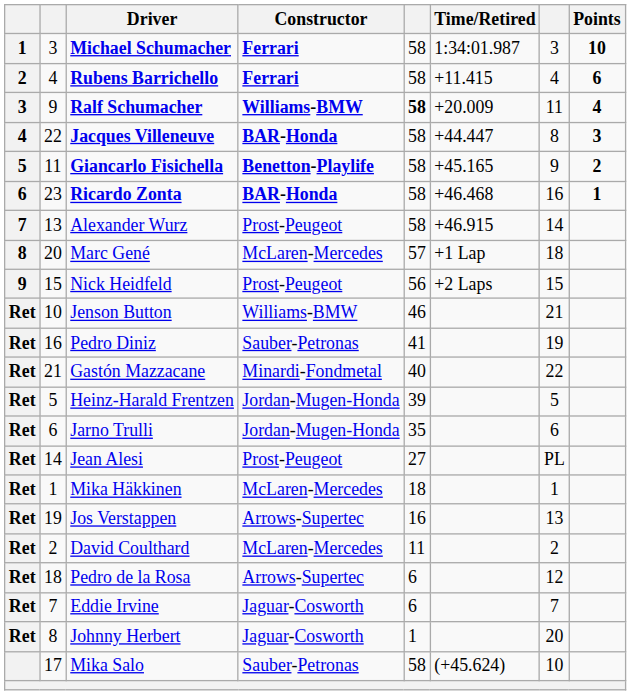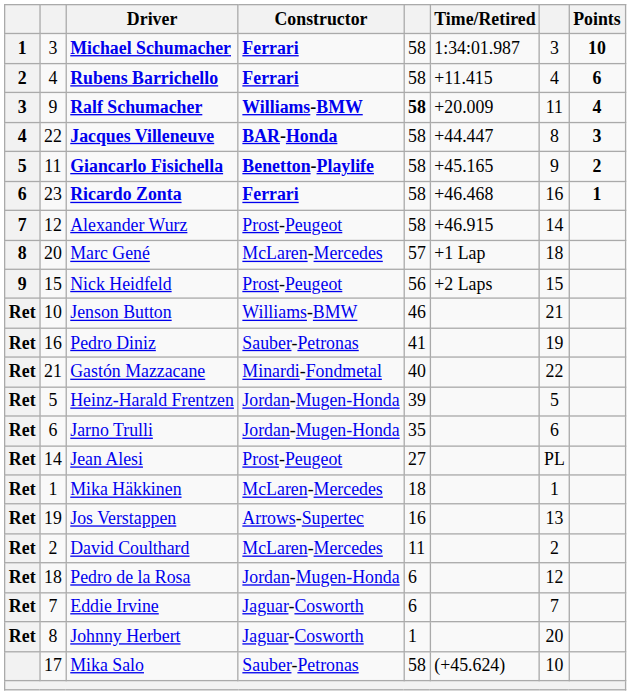 <table class="wikitable sortable" style="font-size: 85%;">
 <tr>
 <th scope="col"></th>
 <th scope="col"></th>
 <th scope="col">Driver</th>
 <th scope="col">Constructor</th>
 <th class="unsortable" scope="col"></th>
 <th class="unsortable" scope="col">Time/Retired</th>
 <th scope="col"></th>
 <th scope="col">Points</th>
 </tr>
 <tr>
 <th>1</th>
 <td align="center">3</td>
 <td data-sort-value="SCHm"><strong> <a href='#'>Michael Schumacher</a></strong></td>
 <td><strong><a href='#'>Ferrari</a></strong></td>
 <td>58</td>
 <td>1:34:01.987</td>
 <td align="center">3</td>
 <td align="center"><strong>10</strong></td>
 </tr>
 <tr>
 <th>2</th>
 <td align="center">4</td>
 <td data-sort-value="BAR"> <strong><a href='#'>Rubens Barrichello</a></strong></td>
 <td><strong><a href='#'>Ferrari</a></strong></td>
 <td>58</td>
 <td>+11.415</td>
 <td align="center">4</td>
 <td align="center"><strong>6</strong></td>
 </tr>
 <tr>
 <th>3</th>
 <td align="center">9</td>
 <td data-sort-value="SCHr"> <strong><a href='#'>Ralf Schumacher</a></strong></td>
 <td><strong><a href='#'>Williams</a>-<a href='#'>BMW</a></strong></td>
 <td><strong>58</strong></td>
 <td>+20.009</td>
 <td align="center">11</td>
 <td align="center"><strong>4</strong></td>
 </tr>
 <tr>
 <th>4</th>
 <td align="center">22</td>
 <td data-sort-value="VIL"> <strong><a href='#'>Jacques Villeneuve</a></strong></td>
 <td><strong><a href='#'>BAR</a>-<a href='#'>Honda</a></strong></td>
 <td>58</td>
 <td>+44.447</td>
 <td align="center">8</td>
 <td align="center"><strong>3</strong></td>
 </tr>
 <tr>
 <th>5</th>
 <td align="center">11</td>
 <td data-sort-value="FIS"> <strong><a href='#'>Giancarlo Fisichella</a></strong></td>
 <td><strong><a href='#'>Benetton</a>-<a href='#'>Playlife</a></strong></td>
 <td>58</td>
 <td>+45.165</td>
 <td align="center">9</td>
 <td align="center"><strong>2</strong></td>
 </tr>
 <tr>
 <th>6</th>
 <td align="center">23</td>
 <td data-sort-value="ZON"> <strong><a href='#'>Ricardo Zonta</a></strong></td>
-<td><strong><a href='#'>BAR</a>-<a href='#'>Honda</a></strong></td>
+<td><strong><a href='#'>Ferrari</a></strong></td>
 <td>58</td>
 <td>+46.468</td>
 <td align="center">16</td>
 <td align="center"><strong>1</strong></td>
 </tr>
 <tr>
 <th>7</th>
-<td align="center">13</td>
+<td align="center">12</td>
 <td data-sort-value="WUR"> <a href='#'>Alexander Wurz</a></td>
 <td><a href='#'>Prost</a>-<a href='#'>Peugeot</a></td>
 <td>58</td>
 <td>+46.915</td>
 <td align="center">14</td>
 <td></td>
 </tr>
 <tr>
 <th>8</th>
 <td align="center">20</td>
 <td data-sort-value="GEN"> <a href='#'>Marc Gené</a></td>
 <td><a href='#'>McLaren</a>-<a href='#'>Mercedes</a></td>
 <td>57</td>
 <td>+1 Lap</td>
 <td align="center">18</td>
 <td></td>
 </tr>
 <tr>
 <th>9</th>
 <td align="center">15</td>
 <td data-sort-value="HEI"> <a href='#'>Nick Heidfeld</a></td>
 <td><a href='#'>Prost</a>-<a href='#'>Peugeot</a></td>
 <td>56</td>
 <td>+2 Laps</td>
 <td align="center">15</td>
 <td></td>
 </tr>
 <tr>
 <th data-sort-value="10">Ret</th>
 <td align="center">10</td>
 <td data-sort-value="BUT"> <a href='#'>Jenson Button</a></td>
 <td><a href='#'>Williams</a>-<a href='#'>BMW</a></td>
 <td>46</td>
 <td></td>
 <td align="center">21</td>
 <td></td>
 </tr>
 <tr>
 <th data-sort-value="11">Ret</th>
 <td align="center">16</td>
 <td data-sort-value="DIN"> <a href='#'>Pedro Diniz</a></td>
 <td><a href='#'>Sauber</a>-<a href='#'>Petronas</a></td>
 <td>41</td>
 <td></td>
 <td align="center">19</td>
 <td></td>
 </tr>
 <tr>
 <th data-sort-value="12">Ret</th>
 <td align="center">21</td>
 <td data-sort-value="MAZ"> <a href='#'>Gastón Mazzacane</a></td>
 <td><a href='#'>Minardi</a>-<a href='#'>Fondmetal</a></td>
 <td>40</td>
 <td></td>
 <td align="center">22</td>
 <td></td>
 </tr>
 <tr>
 <th data-sort-value="13">Ret</th>
 <td align="center">5</td>
 <td data-sort-value="FRE"> <a href='#'>Heinz-Harald Frentzen</a></td>
 <td><a href='#'>Jordan</a>-<a href='#'>Mugen-Honda</a></td>
 <td>39</td>
 <td></td>
 <td align="center">5</td>
 <td></td>
 </tr>
 <tr>
 <th data-sort-value="14">Ret</th>
 <td align="center">6</td>
 <td data-sort-value="TRU"> <a href='#'>Jarno Trulli</a></td>
 <td><a href='#'>Jordan</a>-<a href='#'>Mugen-Honda</a></td>
 <td>35</td>
 <td></td>
 <td align="center">6</td>
 <td></td>
 </tr>
 <tr>
 <th data-sort-value="15">Ret</th>
 <td align="center">14</td>
 <td data-sort-value="ALE"> <a href='#'>Jean Alesi</a></td>
 <td><a href='#'>Prost</a>-<a href='#'>Peugeot</a></td>
 <td>27</td>
 <td></td>
 <td align="center">PL</td>
 <td></td>
 </tr>
 <tr>
 <th data-sort-value="16">Ret</th>
 <td align="center">1</td>
 <td data-sort-value="HAK"> <a href='#'>Mika Häkkinen</a></td>
 <td><a href='#'>McLaren</a>-<a href='#'>Mercedes</a></td>
 <td>18</td>
 <td></td>
 <td align="center">1</td>
 <td></td>
 </tr>
 <tr>
 <th data-sort-value="17">Ret</th>
 <td align="center">19</td>
 <td data-sort-value="VER"> <a href='#'>Jos Verstappen</a></td>
 <td><a href='#'>Arrows</a>-<a href='#'>Supertec</a></td>
 <td>16</td>
 <td></td>
 <td align="center">13</td>
 <td></td>
 </tr>
 <tr>
 <th data-sort-value="18">Ret</th>
 <td align="center">2</td>
 <td data-sort-value="COU"> <a href='#'>David Coulthard</a></td>
 <td><a href='#'>McLaren</a>-<a href='#'>Mercedes</a></td>
 <td>11</td>
 <td></td>
 <td align="center">2</td>
 <td></td>
 </tr>
 <tr>
 <th data-sort-value="19">Ret</th>
 <td align="center">18</td>
 <td data-sort-value="DEL"> <a href='#'>Pedro de la Rosa</a></td>
-<td><a href='#'>Arrows</a>-<a href='#'>Supertec</a></td>
+<td><a href='#'>Jordan</a>-<a href='#'>Mugen-Honda</a></td>
 <td>6</td>
 <td></td>
 <td align="center">12</td>
 <td></td>
 </tr>
 <tr>
 <th data-sort-value="20">Ret</th>
 <td align="center">7</td>
 <td data-sort-value="IRV"> <a href='#'>Eddie Irvine</a></td>
 <td><a href='#'>Jaguar</a>-<a href='#'>Cosworth</a></td>
 <td>6</td>
 <td></td>
 <td align="center">7</td>
 <td></td>
 </tr>
 <tr>
 <th data-sort-value="21">Ret</th>
 <td align="center">8</td>
 <td data-sort-value="HER"> <a href='#'>Johnny Herbert</a></td>
 <td><a href='#'>Jaguar</a>-<a href='#'>Cosworth</a></td>
 <td>1</td>
 <td></td>
 <td align="center">20</td>
 <td></td>
 </tr>
 <tr>
 <th data-sort-value="22"></th>
 <td align="center">17</td>
 <td data-sort-value="SAL"> <a href='#'>Mika Salo</a></td>
 <td><a href='#'>Sauber</a>-<a href='#'>Petronas</a></td>
 <td>58</td>
 <td> (+45.624)</td>
 <td align="center">10</td>
 <td></td>
 </tr>
 <tr>
 <th colspan="8"></th>
 </tr>
 </table>
